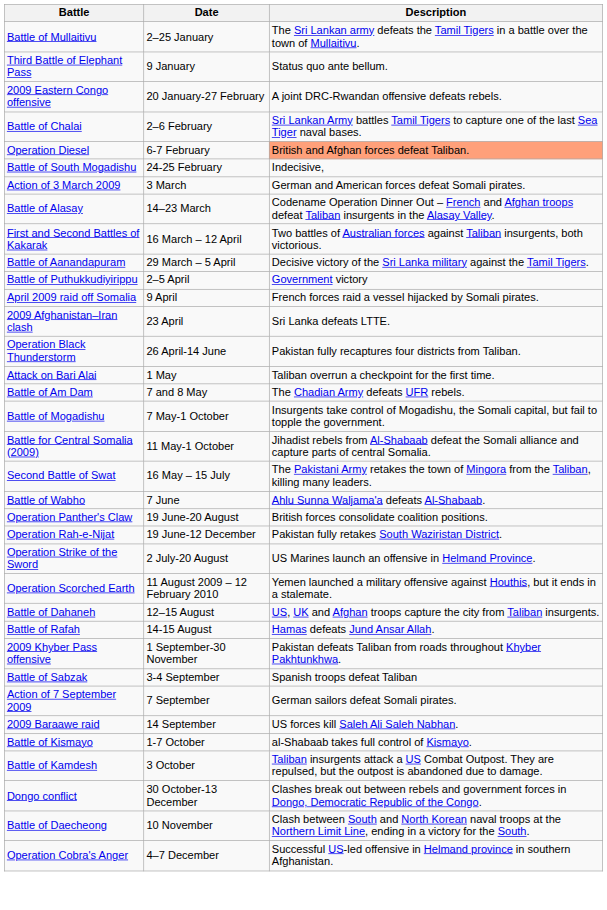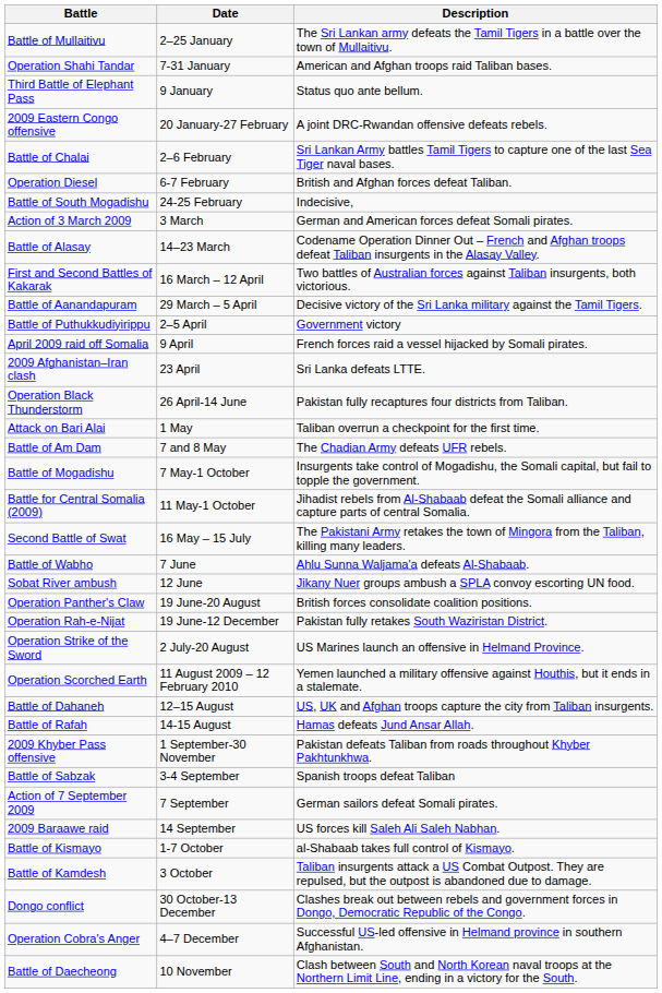 <table class="wikitable">
 <tr>
 <th>Battle</th>
 <th>Date</th>
 <th>Description</th>
 </tr>
 <tr>
 <td><a href='#'>Battle of Mullaitivu</a></td>
 <td>2–25 January</td>
 <td>The <a href='#'>Sri Lankan army</a> defeats the <a href='#'>Tamil Tigers</a> in a battle over the town of <a href='#'>Mullaitivu</a>.</td>
+</tr>
+<tr>
+<td><a href='#'>Operation Shahi Tandar</a></td>
+<td>7-31 January</td>
+<td>American and Afghan troops raid Taliban bases.</td>
 </tr>
 <tr>
 <td><a href='#'>Third Battle of Elephant Pass</a></td>
 <td>9 January</td>
 <td>Status quo ante bellum.</td>
 </tr>
 <tr>
 <td><a href='#'>2009 Eastern Congo offensive</a></td>
 <td>20 January-27 February</td>
 <td>A joint DRC-Rwandan offensive defeats rebels.</td>
 </tr>
 <tr>
 <td><a href='#'>Battle of Chalai</a></td>
 <td>2–6 February</td>
 <td><a href='#'>Sri Lankan Army</a> battles <a href='#'>Tamil Tigers</a> to capture one of the last <a href='#'>Sea Tiger</a> naval bases.</td>
 </tr>
 <tr>
 <td><a href='#'>Operation Diesel</a></td>
 <td>6-7 February</td>
-<td style="background: lightsalmon;">British and Afghan forces defeat Taliban.</td>
+<td>British and Afghan forces defeat Taliban.</td>
 </tr>
 <tr>
 <td><a href='#'>Battle of South Mogadishu</a></td>
 <td>24-25 February</td>
 <td>Indecisive,</td>
 </tr>
 <tr>
 <td><a href='#'>Action of 3 March 2009</a></td>
 <td>3 March</td>
 <td>German and American forces defeat Somali pirates.</td>
 </tr>
 <tr>
 <td><a href='#'>Battle of Alasay</a></td>
 <td>14–23 March</td>
 <td>Codename Operation Dinner Out – <a href='#'>French</a> and <a href='#'>Afghan troops</a> defeat <a href='#'>Taliban</a> insurgents in the <a href='#'>Alasay Valley</a>.</td>
 </tr>
 <tr>
 <td><a href='#'>First and Second Battles of Kakarak</a></td>
 <td>16 March – 12 April</td>
 <td>Two battles of <a href='#'>Australian forces</a> against <a href='#'>Taliban</a> insurgents, both victorious.</td>
 </tr>
 <tr>
 <td><a href='#'>Battle of Aanandapuram</a></td>
 <td>29 March – 5 April</td>
 <td>Decisive victory of the <a href='#'>Sri Lanka military</a> against the <a href='#'>Tamil Tigers</a>.</td>
 </tr>
 <tr>
 <td><a href='#'>Battle of Puthukkudiyirippu</a></td>
 <td>2–5 April</td>
 <td><a href='#'>Government</a> victory</td>
 </tr>
 <tr>
 <td><a href='#'>April 2009 raid off Somalia</a></td>
 <td>9 April</td>
 <td>French forces raid a vessel hijacked by Somali pirates.</td>
 </tr>
 <tr>
 <td><a href='#'>2009 Afghanistan–Iran clash</a></td>
 <td>23 April</td>
 <td>Sri Lanka defeats LTTE.</td>
 </tr>
 <tr>
 <td><a href='#'>Operation Black Thunderstorm</a></td>
 <td>26 April-14 June</td>
 <td>Pakistan fully recaptures four districts from Taliban.</td>
 </tr>
 <tr>
 <td><a href='#'>Attack on Bari Alai</a></td>
 <td>1 May</td>
 <td>Taliban overrun a checkpoint for the first time.</td>
 </tr>
 <tr>
 <td><a href='#'>Battle of Am Dam</a></td>
 <td>7 and 8 May</td>
 <td>The <a href='#'>Chadian Army</a> defeats <a href='#'>UFR</a> rebels.</td>
 </tr>
 <tr>
 <td><a href='#'>Battle of Mogadishu</a></td>
 <td>7 May-1 October</td>
 <td>Insurgents take control of Mogadishu, the Somali capital, but fail to topple the government.</td>
 </tr>
 <tr>
 <td><a href='#'>Battle for Central Somalia (2009)</a></td>
 <td>11 May-1 October</td>
 <td>Jihadist rebels from <a href='#'>Al-Shabaab</a> defeat the Somali alliance and capture parts of central Somalia.</td>
 </tr>
 <tr>
 <td><a href='#'>Second Battle of Swat</a></td>
 <td>16 May – 15 July</td>
 <td>The <a href='#'>Pakistani Army</a> retakes the town of <a href='#'>Mingora</a> from the <a href='#'>Taliban</a>, killing many leaders.</td>
 </tr>
 <tr>
 <td><a href='#'>Battle of Wabho</a></td>
 <td>7 June</td>
 <td><a href='#'>Ahlu Sunna Waljama'a</a> defeats <a href='#'>Al-Shabaab</a>.</td>
 </tr>
 <tr>
+<td><a href='#'>Sobat River ambush</a></td>
+<td>12 June</td>
+<td><a href='#'>Jikany Nuer</a> groups ambush a <a href='#'>SPLA</a> convoy escorting UN food.</td>
+</tr>
+<tr>
 <td><a href='#'>Operation Panther's Claw</a></td>
 <td>19 June-20 August</td>
 <td>British forces consolidate coalition positions.</td>
 </tr>
 <tr>
 <td><a href='#'>Operation Rah-e-Nijat</a></td>
 <td>19 June-12 December</td>
 <td>Pakistan fully retakes <a href='#'>South Waziristan District</a>.</td>
 </tr>
 <tr>
 <td><a href='#'>Operation Strike of the Sword</a></td>
 <td>2 July-20 August</td>
 <td>US Marines launch an offensive in <a href='#'>Helmand Province</a>.</td>
 </tr>
 <tr>
 <td><a href='#'>Operation Scorched Earth</a></td>
 <td>11 August 2009 – 12 February 2010</td>
 <td>Yemen launched a military offensive against <a href='#'>Houthis</a>, but it ends in a stalemate.</td>
 </tr>
 <tr>
 <td><a href='#'>Battle of Dahaneh</a></td>
 <td>12–15 August</td>
 <td><a href='#'>US</a>, <a href='#'>UK</a> and <a href='#'>Afghan</a> troops capture the city from <a href='#'>Taliban</a> insurgents.</td>
 </tr>
 <tr>
 <td><a href='#'>Battle of Rafah</a></td>
 <td>14-15 August</td>
 <td><a href='#'>Hamas</a> defeats <a href='#'>Jund Ansar Allah</a>.</td>
 </tr>
 <tr>
 <td><a href='#'>2009 Khyber Pass offensive</a></td>
 <td>1 September-30 November</td>
 <td>Pakistan defeats Taliban from roads throughout <a href='#'>Khyber Pakhtunkhwa</a>.</td>
 </tr>
 <tr>
 <td><a href='#'>Battle of Sabzak</a></td>
 <td>3-4 September</td>
 <td>Spanish troops defeat Taliban</td>
 </tr>
 <tr>
 <td><a href='#'>Action of 7 September 2009</a></td>
 <td>7 September</td>
 <td>German sailors defeat Somali pirates.</td>
 </tr>
 <tr>
 <td><a href='#'>2009 Baraawe raid</a></td>
 <td>14 September</td>
 <td>US forces kill <a href='#'>Saleh Ali Saleh Nabhan</a>.</td>
 </tr>
 <tr>
 <td><a href='#'>Battle of Kismayo</a></td>
 <td>1-7 October</td>
 <td>al-Shabaab takes full control of <a href='#'>Kismayo</a>.</td>
 </tr>
 <tr>
 <td><a href='#'>Battle of Kamdesh</a></td>
 <td>3 October</td>
 <td><a href='#'>Taliban</a> insurgents attack a <a href='#'>US</a> Combat Outpost. They are repulsed, but the outpost is abandoned due to damage.</td>
 </tr>
 <tr>
 <td><a href='#'>Dongo conflict</a></td>
 <td>30 October-13 December</td>
 <td>Clashes break out between rebels and government forces in <a href='#'>Dongo, Democratic Republic of the Congo</a>.</td>
 </tr>
 <tr>
+<td><a href='#'>Operation Cobra's Anger</a></td>
+<td>4–7 December</td>
+<td>Successful <a href='#'>US</a>-led offensive in <a href='#'>Helmand province</a> in southern Afghanistan.</td>
+</tr>
+<tr>
 <td><a href='#'>Battle of Daecheong</a></td>
 <td>10 November</td>
 <td>Clash between <a href='#'>South</a> and <a href='#'>North Korean</a> naval troops at the <a href='#'>Northern Limit Line</a>, ending in a victory for the <a href='#'>South</a>.</td>
 </tr>
-<tr>
-<td><a href='#'>Operation Cobra's Anger</a></td>
-<td>4–7 December</td>
-<td>Successful <a href='#'>US</a>-led offensive in <a href='#'>Helmand province</a> in southern Afghanistan.</td>
-</tr>
 </table>
